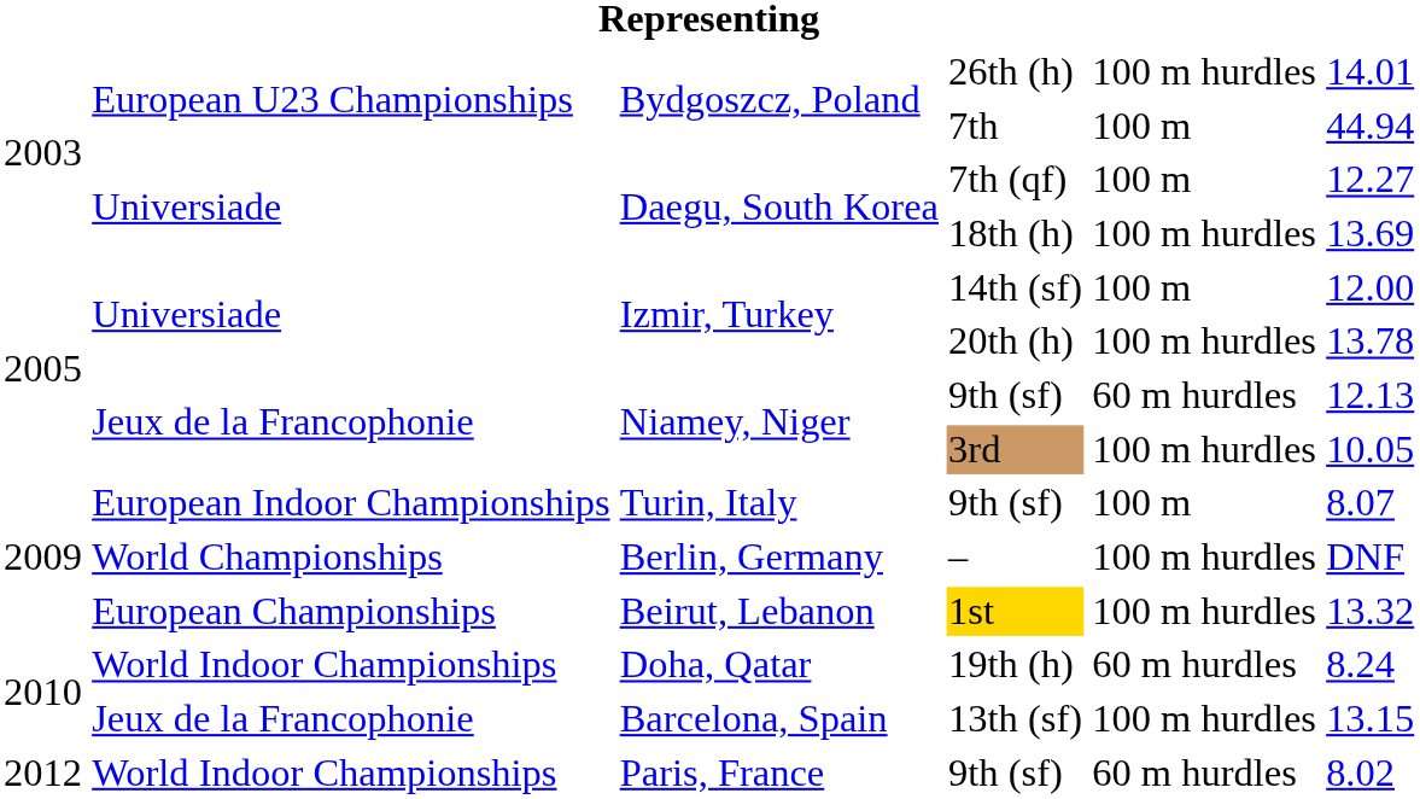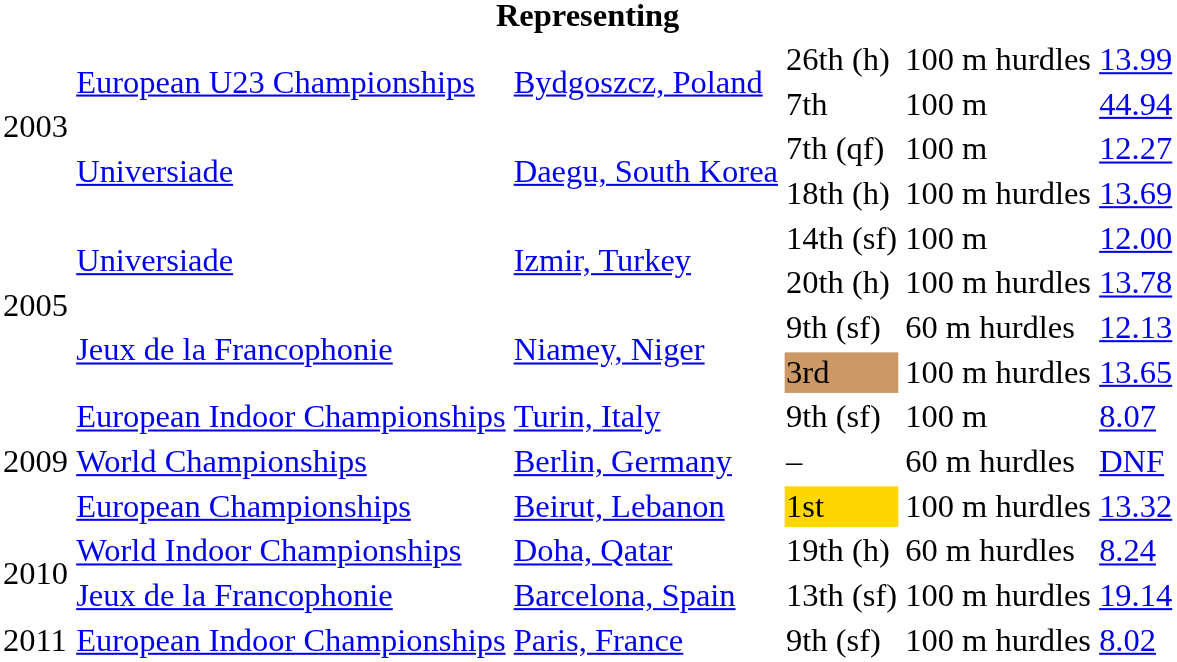 <table>
 <tr>
 <th colspan="6">Representing </th>
 </tr>
 <tr>
 <td rowspan=4>2003</td>
 <td rowspan=2><a href='#'>European U23 Championships</a></td>
 <td rowspan=2><a href='#'>Bydgoszcz, Poland</a></td>
 <td>26th (h)</td>
 <td>100 m hurdles</td>
-<td><a href='#'>14.01</a></td>
+<td><a href='#'>13.99</a></td>
 </tr>
 <tr>
 <td>7th</td>
 <td>100 m</td>
 <td><a href='#'>44.94</a></td>
 </tr>
 <tr>
 <td rowspan=2><a href='#'>Universiade</a></td>
 <td rowspan=2><a href='#'>Daegu, South Korea</a></td>
 <td>7th (qf)</td>
 <td>100 m</td>
 <td><a href='#'>12.27</a></td>
 </tr>
 <tr>
 <td>18th (h)</td>
 <td>100 m hurdles</td>
 <td><a href='#'>13.69</a></td>
 </tr>
 <tr>
 <td rowspan=4>2005</td>
 <td rowspan=2><a href='#'>Universiade</a></td>
 <td rowspan=2><a href='#'>Izmir, Turkey</a></td>
 <td>14th (sf)</td>
 <td>100 m</td>
 <td><a href='#'>12.00</a></td>
 </tr>
 <tr>
 <td>20th (h)</td>
 <td>100 m hurdles</td>
 <td><a href='#'>13.78</a></td>
 </tr>
 <tr>
 <td rowspan=2><a href='#'>Jeux de la Francophonie</a></td>
 <td rowspan=2><a href='#'>Niamey, Niger</a></td>
 <td>9th (sf)</td>
 <td>60 m hurdles</td>
 <td><a href='#'>12.13</a></td>
 </tr>
 <tr>
 <td bgcolor=cc9966>3rd</td>
 <td>100 m hurdles</td>
-<td><a href='#'>10.05</a></td>
+<td><a href='#'>13.65</a></td>
 </tr>
 <tr>
 <td rowspan=3>2009</td>
 <td><a href='#'>European Indoor Championships</a></td>
 <td><a href='#'>Turin, Italy</a></td>
 <td>9th (sf)</td>
 <td>100 m</td>
 <td><a href='#'>8.07</a></td>
 </tr>
 <tr>
 <td><a href='#'>World Championships</a></td>
 <td><a href='#'>Berlin, Germany</a></td>
 <td>–</td>
-<td>100 m hurdles</td>
+<td>60 m hurdles</td>
 <td><a href='#'>DNF</a></td>
 </tr>
 <tr>
 <td><a href='#'>European Championships</a></td>
 <td><a href='#'>Beirut, Lebanon</a></td>
 <td bgcolor=gold>1st</td>
 <td>100 m hurdles</td>
 <td><a href='#'>13.32</a></td>
 </tr>
 <tr>
 <td rowspan=2>2010</td>
 <td><a href='#'>World Indoor Championships</a></td>
 <td><a href='#'>Doha, Qatar</a></td>
 <td>19th (h)</td>
 <td>60 m hurdles</td>
 <td><a href='#'>8.24</a></td>
 </tr>
 <tr>
 <td><a href='#'>Jeux de la Francophonie</a></td>
 <td><a href='#'>Barcelona, Spain</a></td>
 <td>13th (sf)</td>
 <td>100 m hurdles</td>
-<td><a href='#'>13.15</a></td>
+<td><a href='#'>19.14</a></td>
 </tr>
 <tr>
-<td>2012</td>
-<td><a href='#'>World Indoor Championships</a></td>
+<td>2011</td>
+<td><a href='#'>European Indoor Championships</a></td>
 <td><a href='#'>Paris, France</a></td>
 <td>9th (sf)</td>
-<td>60 m hurdles</td>
+<td>100 m hurdles</td>
 <td><a href='#'>8.02</a></td>
 </tr>
 </table>
